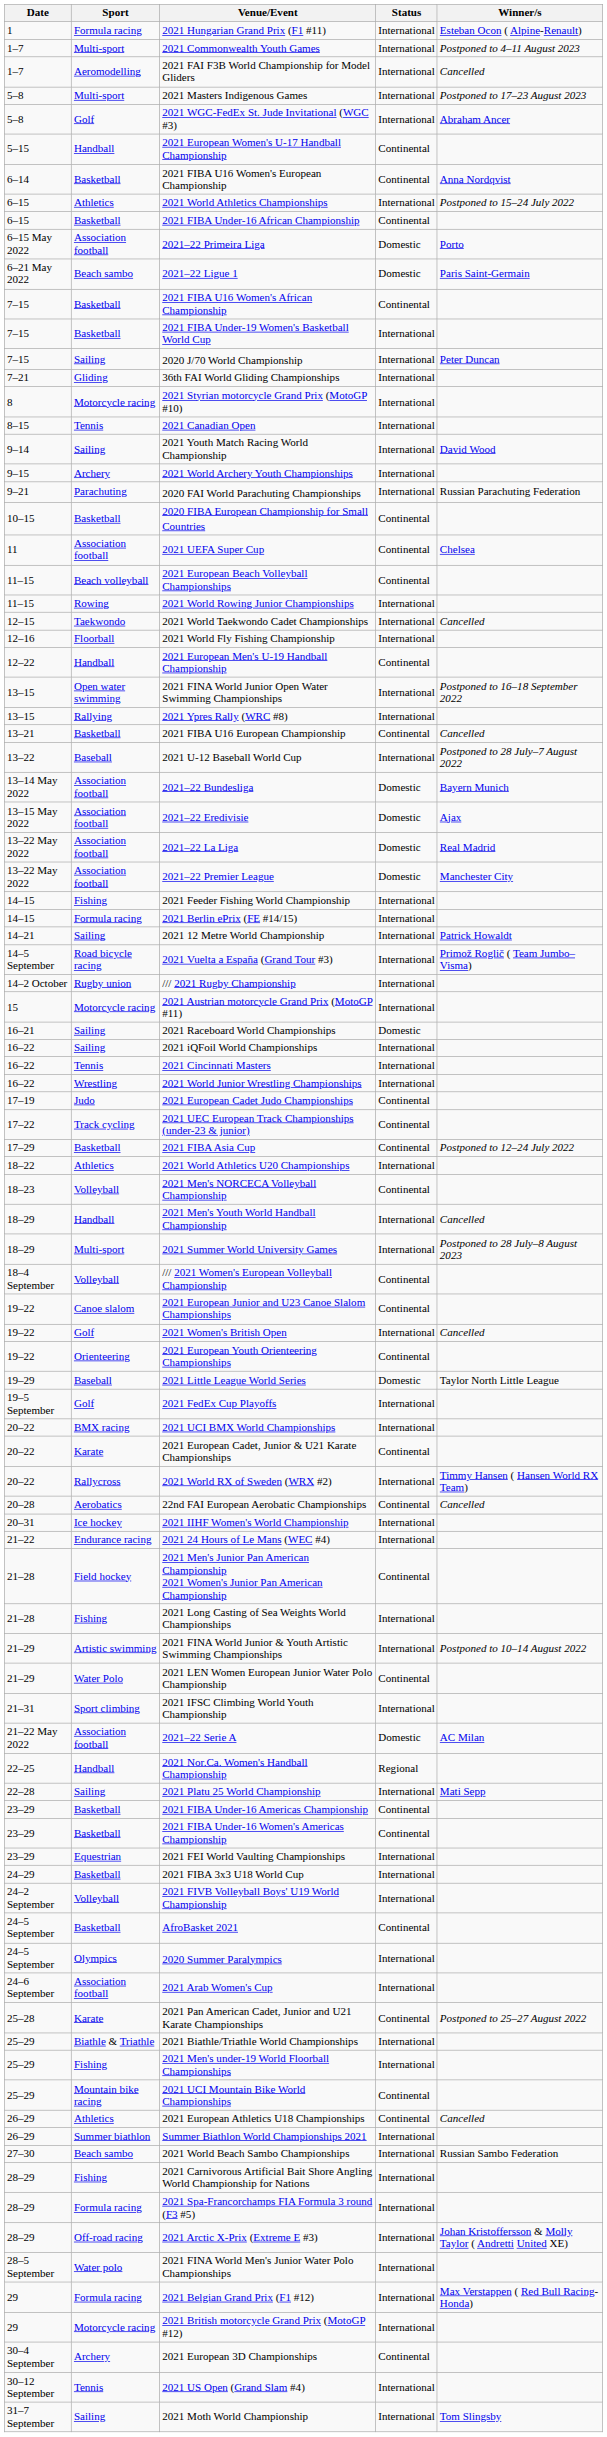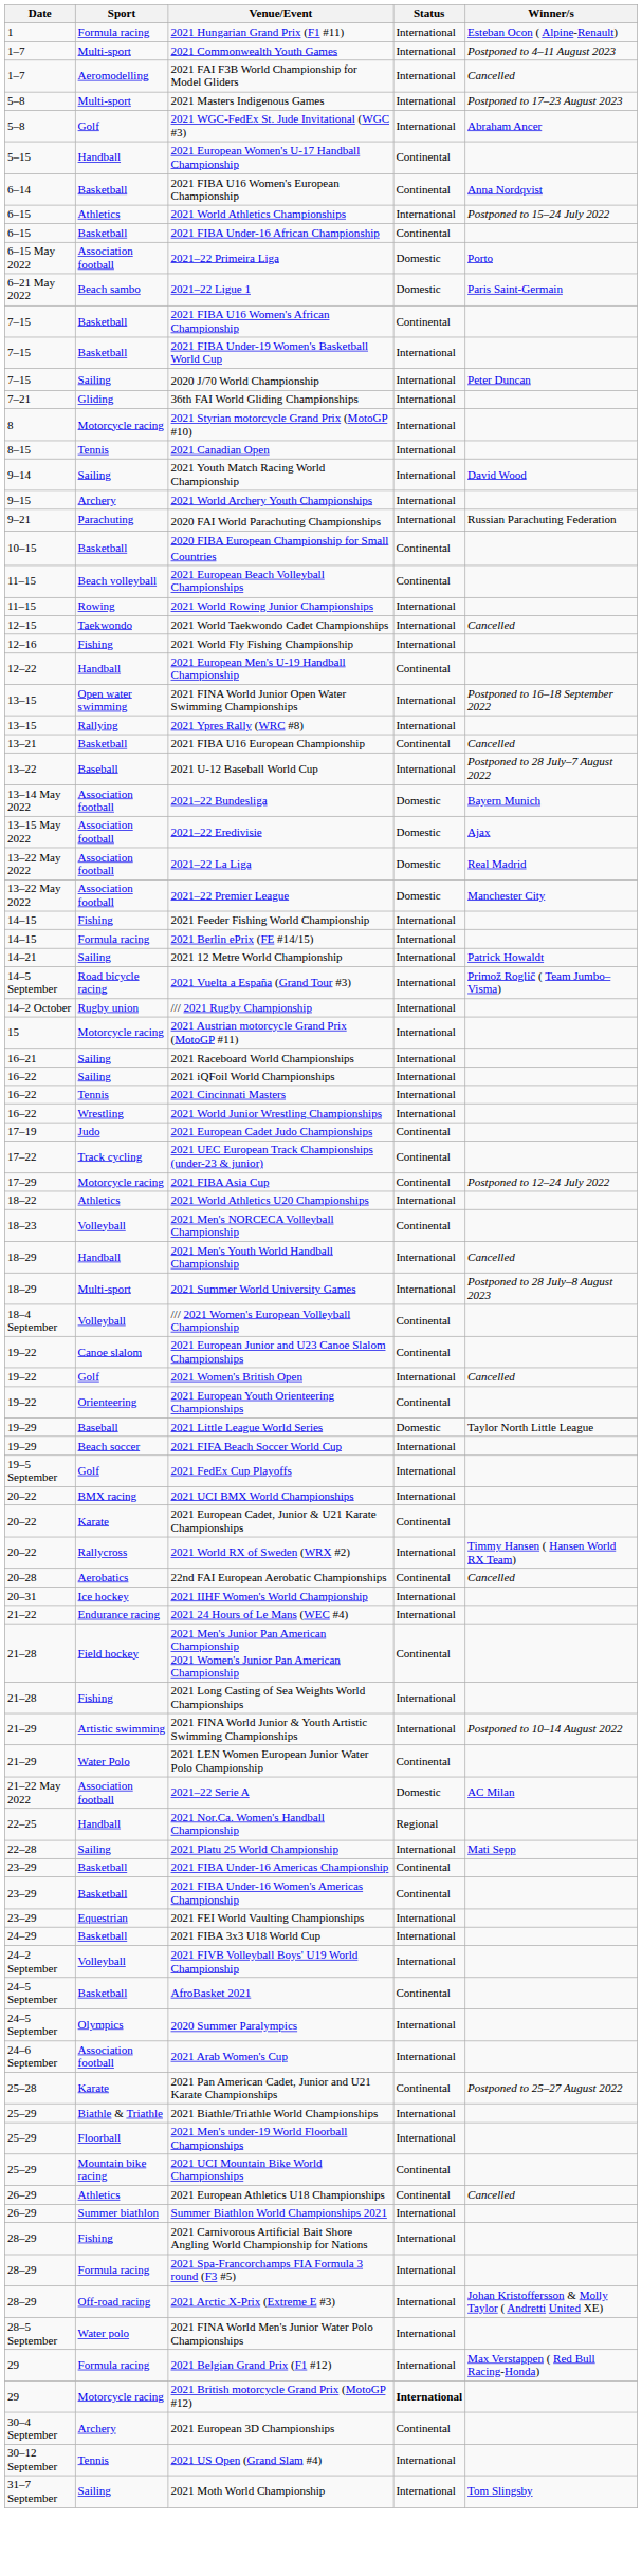 <table class="wikitable source">
 <tr>
 <th>Date</th>
 <th>Sport</th>
 <th>Venue/Event</th>
 <th>Status</th>
 <th>Winner/s</th>
 </tr>
 <tr>
 <td>1</td>
 <td><a href='#'>Formula racing</a></td>
 <td> <a href='#'>2021 Hungarian Grand Prix</a> (<a href='#'>F1</a> #11)</td>
 <td>International</td>
 <td> <a href='#'>Esteban Ocon</a> ( <a href='#'>Alpine</a>-<a href='#'>Renault</a>)</td>
 </tr>
 <tr>
 <td>1–7</td>
 <td><a href='#'>Multi-sport</a></td>
 <td> <a href='#'>2021 Commonwealth Youth Games</a></td>
 <td>International</td>
 <td><em>Postponed to 4–11 August 2023</em></td>
 </tr>
 <tr>
 <td>1–7</td>
 <td><a href='#'>Aeromodelling</a></td>
 <td> 2021 FAI F3B World Championship for Model Gliders</td>
 <td>International</td>
 <td><em>Cancelled</em></td>
 </tr>
 <tr>
 <td>5–8</td>
 <td><a href='#'>Multi-sport</a></td>
 <td> 2021 Masters Indigenous Games</td>
 <td>International</td>
 <td><em>Postponed to 17–23 August 2023</em></td>
 </tr>
 <tr>
 <td>5–8</td>
 <td><a href='#'>Golf</a></td>
 <td> <a href='#'>2021 WGC-FedEx St. Jude Invitational</a> (<a href='#'>WGC</a> #3)</td>
 <td>International</td>
 <td> <a href='#'>Abraham Ancer</a></td>
 </tr>
 <tr>
 <td>5–15</td>
 <td><a href='#'>Handball</a></td>
 <td> <a href='#'>2021 European Women's U-17 Handball Championship</a></td>
 <td>Continental</td>
 <td></td>
 </tr>
 <tr>
 <td>6–14</td>
 <td><a href='#'>Basketball</a></td>
 <td> 2021 FIBA U16 Women's European Championship</td>
 <td>Continental</td>
 <td> <a href='#'>Anna Nordqvist</a></td>
 </tr>
 <tr>
 <td>6–15</td>
 <td><a href='#'>Athletics</a></td>
 <td> <a href='#'>2021 World Athletics Championships</a></td>
 <td>International</td>
 <td><em>Postponed to 15–24 July 2022</em></td>
 </tr>
 <tr>
 <td>6–15</td>
 <td><a href='#'>Basketball</a></td>
 <td> <a href='#'>2021 FIBA Under-16 African Championship</a></td>
 <td>Continental</td>
 <td></td>
 </tr>
 <tr>
 <td>6–15 May 2022</td>
 <td><a href='#'>Association football</a></td>
 <td> <a href='#'>2021–22 Primeira Liga</a></td>
 <td>Domestic</td>
 <td> <a href='#'>Porto</a></td>
 </tr>
 <tr>
 <td>6–21 May 2022</td>
 <td><a href='#'>Beach sambo</a></td>
 <td> <a href='#'>2021–22 Ligue 1</a></td>
 <td>Domestic</td>
 <td> <a href='#'>Paris Saint-Germain</a></td>
 </tr>
 <tr>
 <td>7–15</td>
 <td><a href='#'>Basketball</a></td>
 <td> <a href='#'>2021 FIBA U16 Women's African Championship</a></td>
 <td>Continental</td>
 <td></td>
 </tr>
 <tr>
 <td>7–15</td>
 <td><a href='#'>Basketball</a></td>
 <td> <a href='#'>2021 FIBA Under-19 Women's Basketball World Cup</a></td>
 <td>International</td>
 <td></td>
 </tr>
 <tr>
 <td>7–15</td>
 <td><a href='#'>Sailing</a></td>
 <td> 2020 J/70 World Championship<sup></sup></td>
 <td>International</td>
 <td> <a href='#'>Peter Duncan</a></td>
 </tr>
 <tr>
 <td>7–21</td>
 <td><a href='#'>Gliding</a></td>
 <td> 36th FAI World Gliding Championships</td>
 <td>International</td>
 <td></td>
 </tr>
 <tr>
 <td>8</td>
 <td><a href='#'>Motorcycle racing</a></td>
 <td> <a href='#'>2021 Styrian motorcycle Grand Prix</a> (<a href='#'>MotoGP</a> #10)</td>
 <td>International</td>
 <td></td>
 </tr>
 <tr>
 <td>8–15</td>
 <td><a href='#'>Tennis</a></td>
 <td> <a href='#'>2021 Canadian Open</a></td>
 <td>International</td>
 <td></td>
 </tr>
 <tr>
 <td>9–14</td>
 <td><a href='#'>Sailing</a></td>
 <td> 2021 Youth Match Racing World Championship</td>
 <td>International</td>
 <td> <a href='#'>David Wood</a></td>
 </tr>
 <tr>
 <td>9–15</td>
 <td><a href='#'>Archery</a></td>
 <td> <a href='#'>2021 World Archery Youth Championships</a></td>
 <td>International</td>
 <td></td>
 </tr>
 <tr>
 <td>9–21</td>
 <td><a href='#'>Parachuting</a></td>
 <td> 2020 FAI World Parachuting Championships<sup></sup></td>
 <td>International</td>
 <td>Russian Parachuting Federation</td>
 </tr>
 <tr>
 <td>10–15</td>
 <td><a href='#'>Basketball</a></td>
 <td> <a href='#'>2020 FIBA European Championship for Small Countries</a><sup></sup></td>
 <td>Continental</td>
 <td></td>
 </tr>
 <tr>
-<td>11</td>
-<td><a href='#'>Association football</a></td>
-<td> <a href='#'>2021 UEFA Super Cup</a></td>
-<td>Continental</td>
-<td> <a href='#'>Chelsea</a></td>
-</tr>
-<tr>
 <td>11–15</td>
 <td><a href='#'>Beach volleyball</a></td>
 <td> <a href='#'>2021 European Beach Volleyball Championships</a></td>
 <td>Continental</td>
 <td></td>
 </tr>
 <tr>
 <td>11–15</td>
 <td><a href='#'>Rowing</a></td>
 <td> <a href='#'>2021 World Rowing Junior Championships</a></td>
 <td>International</td>
 <td></td>
 </tr>
 <tr>
 <td>12–15</td>
 <td><a href='#'>Taekwondo</a></td>
 <td> 2021 World Taekwondo Cadet Championships</td>
 <td>International</td>
 <td><em>Cancelled</em></td>
 </tr>
 <tr>
 <td>12–16</td>
-<td><a href='#'>Floorball</a></td>
+<td><a href='#'>Fishing</a></td>
 <td> 2021 World Fly Fishing Championship</td>
 <td>International</td>
 <td></td>
 </tr>
 <tr>
 <td>12–22</td>
 <td><a href='#'>Handball</a></td>
 <td> <a href='#'>2021 European Men's U-19 Handball Championship</a></td>
 <td>Continental</td>
 <td></td>
 </tr>
 <tr>
 <td>13–15</td>
 <td><a href='#'>Open water swimming</a></td>
 <td> 2021 FINA World Junior Open Water Swimming Championships</td>
 <td>International</td>
 <td><em>Postponed to 16–18 September 2022</em></td>
 </tr>
 <tr>
 <td>13–15</td>
 <td><a href='#'>Rallying</a></td>
 <td> <a href='#'>2021 Ypres Rally</a> (<a href='#'>WRC</a> #8)</td>
 <td>International</td>
 <td></td>
 </tr>
 <tr>
 <td>13–21</td>
 <td><a href='#'>Basketball</a></td>
 <td> 2021 FIBA U16 European Championship</td>
 <td>Continental</td>
 <td><em>Cancelled</em></td>
 </tr>
 <tr>
 <td>13–22</td>
 <td><a href='#'>Baseball</a></td>
 <td> 2021 U-12 Baseball World Cup</td>
 <td>International</td>
 <td><em>Postponed to 28 July–7 August 2022</em></td>
 </tr>
 <tr>
 <td>13–14 May 2022</td>
 <td><a href='#'>Association football</a></td>
 <td> <a href='#'>2021–22 Bundesliga</a></td>
 <td>Domestic</td>
 <td> <a href='#'>Bayern Munich</a></td>
 </tr>
 <tr>
 <td>13–15 May 2022</td>
 <td><a href='#'>Association football</a></td>
 <td> <a href='#'>2021–22 Eredivisie</a></td>
 <td>Domestic</td>
 <td> <a href='#'>Ajax</a></td>
 </tr>
 <tr>
 <td>13–22 May 2022</td>
 <td><a href='#'>Association football</a></td>
 <td> <a href='#'>2021–22 La Liga</a></td>
 <td>Domestic</td>
 <td> <a href='#'>Real Madrid</a></td>
 </tr>
 <tr>
 <td>13–22 May 2022</td>
 <td><a href='#'>Association football</a></td>
 <td> <a href='#'>2021–22 Premier League</a></td>
 <td>Domestic</td>
 <td> <a href='#'>Manchester City</a></td>
 </tr>
 <tr>
 <td>14–15</td>
 <td><a href='#'>Fishing</a></td>
 <td> 2021 Feeder Fishing World Championship</td>
 <td>International</td>
 <td></td>
 </tr>
 <tr>
 <td>14–15</td>
 <td><a href='#'>Formula racing</a></td>
 <td> <a href='#'>2021 Berlin ePrix</a> (<a href='#'>FE</a> #14/15)</td>
 <td>International</td>
 <td></td>
 </tr>
 <tr>
 <td>14–21</td>
 <td><a href='#'>Sailing</a></td>
 <td> 2021 12 Metre World Championship</td>
 <td>International</td>
 <td> <a href='#'>Patrick Howaldt</a></td>
 </tr>
 <tr>
 <td>14–5 September</td>
 <td><a href='#'>Road bicycle racing</a></td>
 <td> <a href='#'>2021 Vuelta a España</a> (<a href='#'>Grand Tour</a> #3)</td>
 <td>International</td>
 <td> <a href='#'>Primož Roglič</a> ( <a href='#'>Team Jumbo–Visma</a>)</td>
 </tr>
 <tr>
 <td>14–2 October</td>
 <td><a href='#'>Rugby union</a></td>
 <td>/// <a href='#'>2021 Rugby Championship</a></td>
 <td>International</td>
 <td></td>
 </tr>
 <tr>
 <td>15</td>
 <td><a href='#'>Motorcycle racing</a></td>
 <td> <a href='#'>2021 Austrian motorcycle Grand Prix</a> (<a href='#'>MotoGP</a> #11)</td>
 <td>International</td>
 <td></td>
 </tr>
 <tr>
 <td>16–21</td>
 <td><a href='#'>Sailing</a></td>
 <td> 2021 Raceboard World Championships</td>
-<td>Domestic</td>
+<td>International</td>
 <td></td>
 </tr>
 <tr>
 <td>16–22</td>
 <td><a href='#'>Sailing</a></td>
 <td> 2021 iQFoil World Championships</td>
 <td>International</td>
 <td></td>
 </tr>
 <tr>
 <td>16–22</td>
 <td><a href='#'>Tennis</a></td>
 <td> <a href='#'>2021 Cincinnati Masters</a></td>
 <td>International</td>
 <td></td>
 </tr>
 <tr>
 <td>16–22</td>
 <td><a href='#'>Wrestling</a></td>
 <td> <a href='#'>2021 World Junior Wrestling Championships</a></td>
 <td>International</td>
 <td></td>
 </tr>
 <tr>
 <td>17–19</td>
 <td><a href='#'>Judo</a></td>
 <td> <a href='#'>2021 European Cadet Judo Championships</a></td>
 <td>Continental</td>
 <td></td>
 </tr>
 <tr>
 <td>17–22</td>
 <td><a href='#'>Track cycling</a></td>
 <td> <a href='#'>2021 UEC European Track Championships (under-23 & junior)</a></td>
 <td>Continental</td>
 <td></td>
 </tr>
 <tr>
 <td>17–29</td>
-<td><a href='#'>Basketball</a></td>
+<td><a href='#'>Motorcycle racing</a></td>
 <td> <a href='#'>2021 FIBA Asia Cup</a></td>
 <td>Continental</td>
 <td><em>Postponed to 12–24 July 2022</em></td>
 </tr>
 <tr>
 <td>18–22</td>
 <td><a href='#'>Athletics</a></td>
 <td> <a href='#'>2021 World Athletics U20 Championships</a></td>
 <td>International</td>
 <td></td>
 </tr>
 <tr>
 <td>18–23</td>
 <td><a href='#'>Volleyball</a></td>
 <td> <a href='#'>2021 Men's NORCECA Volleyball Championship</a></td>
 <td>Continental</td>
 <td></td>
 </tr>
 <tr>
 <td>18–29</td>
 <td><a href='#'>Handball</a></td>
 <td> <a href='#'>2021 Men's Youth World Handball Championship</a></td>
 <td>International</td>
 <td><em>Cancelled</em></td>
 </tr>
 <tr>
 <td>18–29</td>
 <td><a href='#'>Multi-sport</a></td>
 <td> <a href='#'>2021 Summer World University Games</a></td>
 <td>International</td>
 <td><em>Postponed to 28 July–8 August 2023</em></td>
 </tr>
 <tr>
 <td>18–4 September</td>
 <td><a href='#'>Volleyball</a></td>
 <td>/// <a href='#'>2021 Women's European Volleyball Championship</a></td>
 <td>Continental</td>
 <td></td>
 </tr>
 <tr>
 <td>19–22</td>
 <td><a href='#'>Canoe slalom</a></td>
 <td> <a href='#'>2021 European Junior and U23 Canoe Slalom Championships</a></td>
 <td>Continental</td>
 <td></td>
 </tr>
 <tr>
 <td>19–22</td>
 <td><a href='#'>Golf</a></td>
 <td> <a href='#'>2021 Women's British Open</a></td>
 <td>International</td>
 <td><em>Cancelled</em></td>
 </tr>
 <tr>
 <td>19–22</td>
 <td><a href='#'>Orienteering</a></td>
 <td> <a href='#'>2021 European Youth Orienteering Championships</a></td>
 <td>Continental</td>
 <td></td>
 </tr>
 <tr>
 <td>19–29</td>
 <td><a href='#'>Baseball</a></td>
 <td> <a href='#'>2021 Little League World Series</a></td>
 <td>Domestic</td>
 <td> Taylor North Little League</td>
+</tr>
+<tr>
+<td>19–29</td>
+<td><a href='#'>Beach soccer</a></td>
+<td> <a href='#'>2021 FIFA Beach Soccer World Cup</a></td>
+<td>International</td>
+<td></td>
 </tr>
 <tr>
 <td>19–5 September</td>
 <td><a href='#'>Golf</a></td>
 <td> <a href='#'>2021 FedEx Cup Playoffs</a></td>
 <td>International</td>
 <td></td>
 </tr>
 <tr>
 <td>20–22</td>
 <td><a href='#'>BMX racing</a></td>
 <td> <a href='#'>2021 UCI BMX World Championships</a></td>
 <td>International</td>
 <td></td>
 </tr>
 <tr>
 <td>20–22</td>
 <td><a href='#'>Karate</a></td>
 <td> 2021 European Cadet, Junior & U21 Karate Championships</td>
 <td>Continental</td>
 <td></td>
 </tr>
 <tr>
 <td>20–22</td>
 <td><a href='#'>Rallycross</a></td>
 <td> <a href='#'>2021 World RX of Sweden</a> (<a href='#'>WRX</a> #2)</td>
 <td>International</td>
 <td> <a href='#'>Timmy Hansen</a> ( <a href='#'>Hansen World RX Team</a>)</td>
 </tr>
 <tr>
 <td>20–28</td>
 <td><a href='#'>Aerobatics</a></td>
 <td> 22nd FAI European Aerobatic Championships</td>
 <td>Continental</td>
 <td><em>Cancelled</em></td>
 </tr>
 <tr>
 <td>20–31</td>
 <td><a href='#'>Ice hockey</a></td>
 <td> <a href='#'>2021 IIHF Women's World Championship</a></td>
 <td>International</td>
 <td></td>
 </tr>
 <tr>
 <td>21–22</td>
 <td><a href='#'>Endurance racing</a></td>
 <td> <a href='#'>2021 24 Hours of Le Mans</a> (<a href='#'>WEC</a> #4)</td>
 <td>International</td>
 <td></td>
 </tr>
 <tr>
 <td>21–28</td>
 <td><a href='#'>Field hockey</a></td>
 <td> <a href='#'>2021 Men's Junior Pan American Championship</a><br> <a href='#'>2021 Women's Junior Pan American Championship</a></td>
 <td>Continental</td>
 <td></td>
 </tr>
 <tr>
 <td>21–28</td>
 <td><a href='#'>Fishing</a></td>
 <td> 2021 Long Casting of Sea Weights World Championships</td>
 <td>International</td>
 <td></td>
 </tr>
 <tr>
 <td>21–29</td>
 <td><a href='#'>Artistic swimming</a></td>
 <td> 2021 FINA World Junior & Youth Artistic Swimming Championships</td>
 <td>International</td>
 <td><em>Postponed to 10–14 August 2022</em></td>
 </tr>
 <tr>
 <td>21–29</td>
 <td><a href='#'>Water Polo</a></td>
 <td> 2021 LEN Women European Junior Water Polo Championship</td>
 <td>Continental</td>
-<td></td>
-</tr>
-<tr>
-<td>21–31</td>
-<td><a href='#'>Sport climbing</a></td>
-<td> 2021 IFSC Climbing World Youth Championship</td>
-<td>International</td>
 <td></td>
 </tr>
 <tr>
 <td>21–22 May 2022</td>
 <td><a href='#'>Association football</a></td>
 <td> <a href='#'>2021–22 Serie A</a></td>
 <td>Domestic</td>
 <td> <a href='#'>AC Milan</a></td>
 </tr>
 <tr>
 <td>22–25</td>
 <td><a href='#'>Handball</a></td>
 <td> <a href='#'>2021 Nor.Ca. Women's Handball Championship</a></td>
 <td>Regional</td>
 <td></td>
 </tr>
 <tr>
 <td>22–28</td>
 <td><a href='#'>Sailing</a></td>
 <td> <a href='#'>2021 Platu 25 World Championship</a></td>
 <td>International</td>
 <td> <a href='#'>Mati Sepp</a></td>
 </tr>
 <tr>
 <td>23–29</td>
 <td><a href='#'>Basketball</a></td>
 <td> <a href='#'>2021 FIBA Under-16 Americas Championship</a></td>
 <td>Continental</td>
 <td></td>
 </tr>
 <tr>
 <td>23–29</td>
 <td><a href='#'>Basketball</a></td>
 <td> <a href='#'>2021 FIBA Under-16 Women's Americas Championship</a></td>
 <td>Continental</td>
 <td></td>
 </tr>
 <tr>
 <td>23–29</td>
 <td><a href='#'>Equestrian</a></td>
 <td> 2021 FEI World Vaulting Championships</td>
 <td>International</td>
 <td></td>
 </tr>
 <tr>
 <td>24–29</td>
 <td><a href='#'>Basketball</a></td>
 <td> 2021 FIBA 3x3 U18 World Cup</td>
 <td>International</td>
 <td></td>
 </tr>
 <tr>
 <td>24–2 September</td>
 <td><a href='#'>Volleyball</a></td>
 <td> <a href='#'>2021 FIVB Volleyball Boys' U19 World Championship</a></td>
 <td>International</td>
 <td></td>
 </tr>
 <tr>
 <td>24–5 September</td>
 <td><a href='#'>Basketball</a></td>
 <td> <a href='#'>AfroBasket 2021</a></td>
 <td>Continental</td>
 <td></td>
 </tr>
 <tr>
 <td>24–5 September</td>
 <td><a href='#'>Olympics</a></td>
 <td> <a href='#'>2020 Summer Paralympics</a><sup></sup></td>
 <td>International</td>
 <td></td>
 </tr>
 <tr>
 <td>24–6 September</td>
 <td><a href='#'>Association football</a></td>
 <td> <a href='#'>2021 Arab Women's Cup</a></td>
 <td>International</td>
 <td></td>
 </tr>
 <tr>
 <td>25–28</td>
 <td><a href='#'>Karate</a></td>
 <td> 2021 Pan American Cadet, Junior and U21 Karate Championships</td>
 <td>Continental</td>
 <td><em>Postponed to 25–27 August 2022</em></td>
 </tr>
 <tr>
 <td>25–29</td>
 <td><a href='#'>Biathle</a> & <a href='#'>Triathle</a></td>
 <td> 2021 Biathle/Triathle World Championships</td>
 <td>International</td>
 <td></td>
 </tr>
 <tr>
 <td>25–29</td>
-<td><a href='#'>Fishing</a></td>
+<td><a href='#'>Floorball</a></td>
 <td> <a href='#'>2021 Men's under-19 World Floorball Championships</a></td>
 <td>International</td>
 <td></td>
 </tr>
 <tr>
 <td>25–29</td>
 <td><a href='#'>Mountain bike racing</a></td>
 <td> <a href='#'>2021 UCI Mountain Bike World Championships</a></td>
 <td>Continental</td>
 <td></td>
 </tr>
 <tr>
 <td>26–29</td>
 <td><a href='#'>Athletics</a></td>
 <td> 2021 European Athletics U18 Championships</td>
 <td>Continental</td>
 <td><em>Cancelled</em></td>
 </tr>
 <tr>
 <td>26–29</td>
 <td><a href='#'>Summer biathlon</a></td>
 <td> <a href='#'>Summer Biathlon World Championships 2021</a></td>
 <td>International</td>
 <td></td>
-</tr>
-<tr>
-<td>27–30</td>
-<td><a href='#'>Beach sambo</a></td>
-<td> 2021 World Beach Sambo Championships</td>
-<td>International</td>
-<td>Russian Sambo Federation</td>
 </tr>
 <tr>
 <td>28–29</td>
 <td><a href='#'>Fishing</a></td>
 <td> 2021 Carnivorous Artificial Bait Shore Angling World Championship for Nations</td>
 <td>International</td>
 <td></td>
 </tr>
 <tr>
 <td>28–29</td>
 <td><a href='#'>Formula racing</a></td>
 <td> <a href='#'>2021 Spa-Francorchamps FIA Formula 3 round</a> (<a href='#'>F3</a> #5)</td>
 <td>International</td>
 <td></td>
 </tr>
 <tr>
 <td>28–29</td>
 <td><a href='#'>Off-road racing</a></td>
 <td> <a href='#'>2021 Arctic X-Prix</a> (<a href='#'>Extreme E</a> #3)</td>
 <td>International</td>
 <td> <a href='#'>Johan Kristoffersson</a> &  <a href='#'>Molly Taylor</a> ( <a href='#'>Andretti</a> <a href='#'>United</a> XE)</td>
 </tr>
 <tr>
 <td>28–5 September</td>
 <td><a href='#'>Water polo</a></td>
 <td> 2021 FINA World Men's Junior Water Polo Championships</td>
 <td>International</td>
 <td></td>
 </tr>
 <tr>
 <td>29</td>
 <td><a href='#'>Formula racing</a></td>
 <td> <a href='#'>2021 Belgian Grand Prix</a> (<a href='#'>F1</a> #12)</td>
 <td>International</td>
 <td> <a href='#'>Max Verstappen</a> ( <a href='#'>Red Bull Racing</a>-<a href='#'>Honda</a>)</td>
 </tr>
 <tr>
 <td>29</td>
 <td><a href='#'>Motorcycle racing</a></td>
 <td> <a href='#'>2021 British motorcycle Grand Prix</a> (<a href='#'>MotoGP</a> #12)</td>
-<td>International</td>
+<td><strong>International</strong></td>
 <td></td>
 </tr>
 <tr>
 <td>30–4 September</td>
 <td><a href='#'>Archery</a></td>
 <td> 2021 European 3D Championships</td>
 <td>Continental</td>
 <td></td>
 </tr>
 <tr>
 <td>30–12 September</td>
 <td><a href='#'>Tennis</a></td>
 <td> <a href='#'>2021 US Open</a> (<a href='#'>Grand Slam</a> #4)</td>
 <td>International</td>
 <td></td>
 </tr>
 <tr>
 <td>31–7 September</td>
 <td><a href='#'>Sailing</a></td>
 <td> 2021 Moth World Championship</td>
 <td>International</td>
 <td> <a href='#'>Tom Slingsby</a></td>
 </tr>
 </table>
